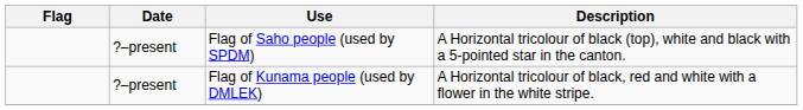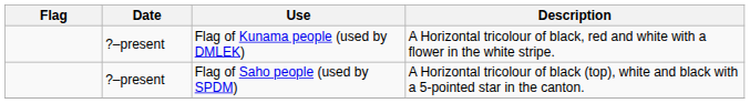 <table class="wikitable" style="background:#f9f9f9">
 <tr>
 <th width="110">Flag</th>
 <th width="100">Date</th>
 <th width="250">Use</th>
 <th width="400">Description</th>
 </tr>
 <tr>
 <td></td>
 <td>?–present</td>
+<td>Flag of <a href='#'>Kunama people</a> (used by <a href='#'>DMLEK</a>)</td>
+<td>A Horizontal tricolour of black, red and white with a flower in the white stripe.</td>
+</tr>
+<tr>
+<td></td>
+<td>?–present</td>
 <td>Flag of <a href='#'>Saho people</a> (used by <a href='#'>SPDM</a>)</td>
 <td>A Horizontal tricolour of black (top), white and black with a 5-pointed star in the canton.</td>
 </tr>
 <tr>
-<td></td>
-<td>?–present</td>
-<td>Flag of <a href='#'>Kunama people</a> (used by <a href='#'>DMLEK</a>)</td>
-<td>A Horizontal tricolour of black, red and white with a flower in the white stripe.</td>
-</tr>
-<tr>
 </tr>
 </table>
